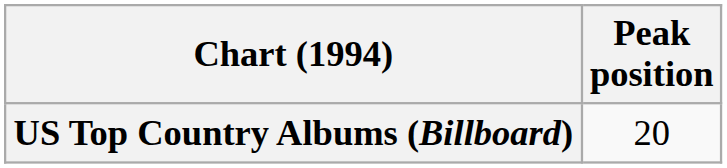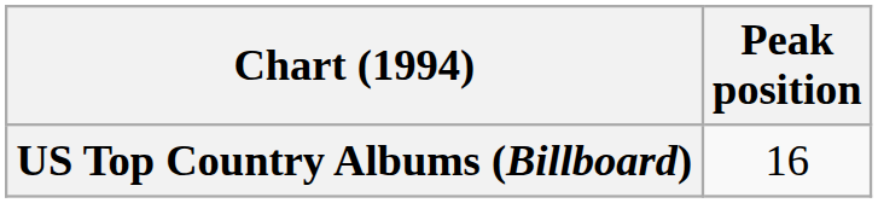 <table class="wikitable plainrowheaders" style="text-align:center">
 <tr>
 <th scope="col">Chart (1994)</th>
 <th scope="col">Peak<br>position</th>
 </tr>
 <tr>
 <th scope="row">US Top Country Albums (<em>Billboard</em>)</th>
-<td>20</td>
+<td>16</td>
 </tr>
 </table>
